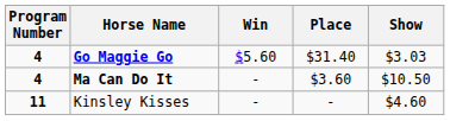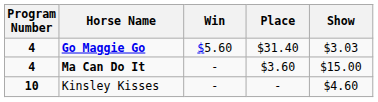 <table class="wikitable sortable" style="font-size:90%">
 <tr>
 <th width="48px">Program <br> Number</th>
 <th width="120px">Horse Name <br></th>
 <th width="58px">Win <br></th>
 <th width="58px">Place <br></th>
 <th width="58px">Show</th>
 </tr>
 <tr>
 <td align=center><strong>4</strong></td>
 <td><strong><a href='#'>Go Maggie Go</a></strong></td>
 <td align=center><a href='#'>$</a>5.60</td>
 <td align=center>$31.40</td>
 <td align=center>$3.03</td>
 </tr>
 <tr>
 <td align=center><strong>4</strong></td>
 <td><strong>Ma Can Do It</strong></td>
 <td align=center>-</td>
 <td align=center>$3.60</td>
-<td align=center>$10.50</td>
+<td align=center>$15.00</td>
 </tr>
 <tr>
-<td align=center><strong>11</strong></td>
+<td align=center><strong>10</strong></td>
 <td>Kinsley Kisses</td>
 <td align=center>-</td>
 <td align=center>-</td>
 <td align=center>$4.60</td>
 </tr>
 </table>
